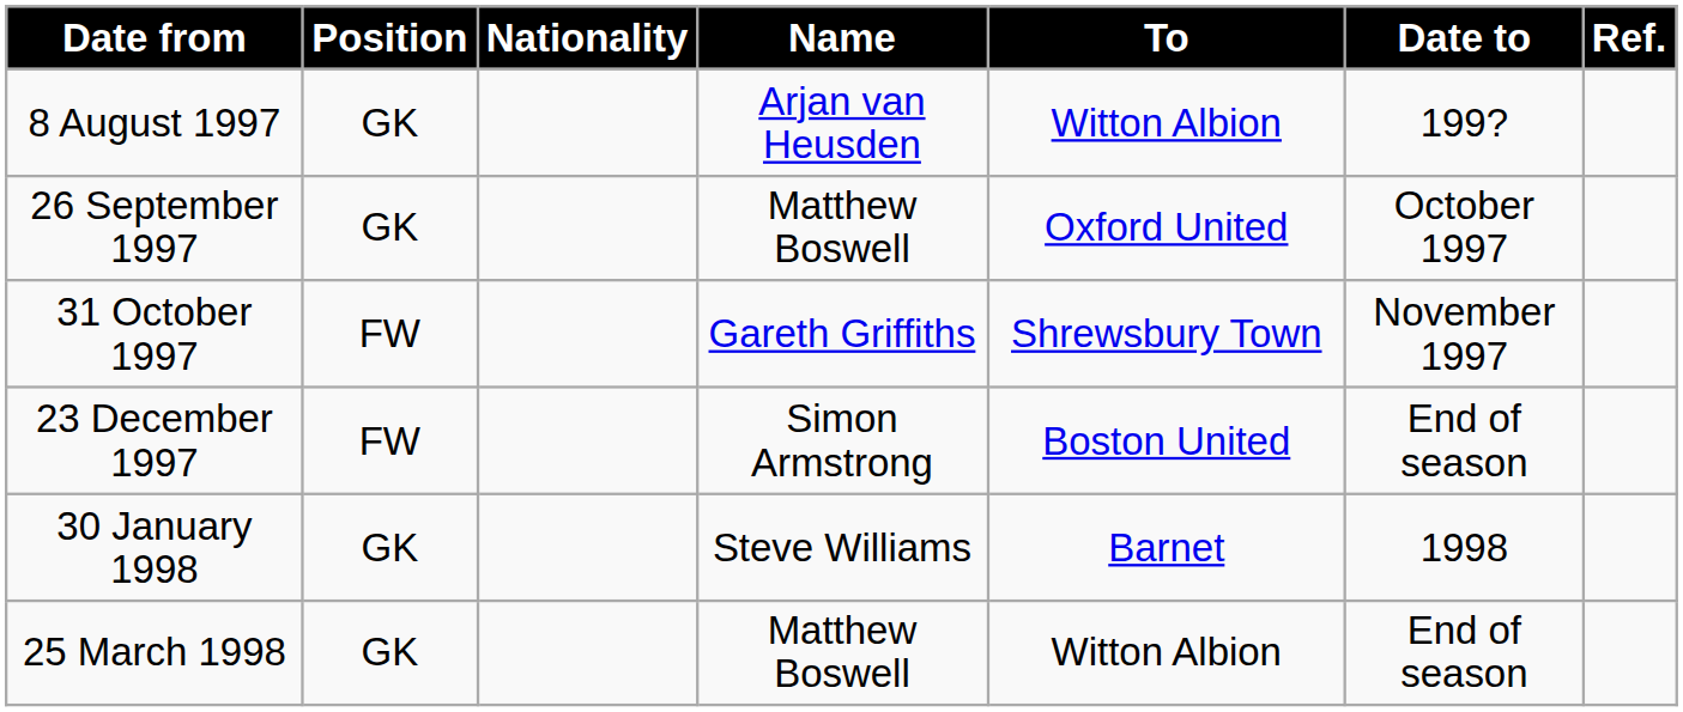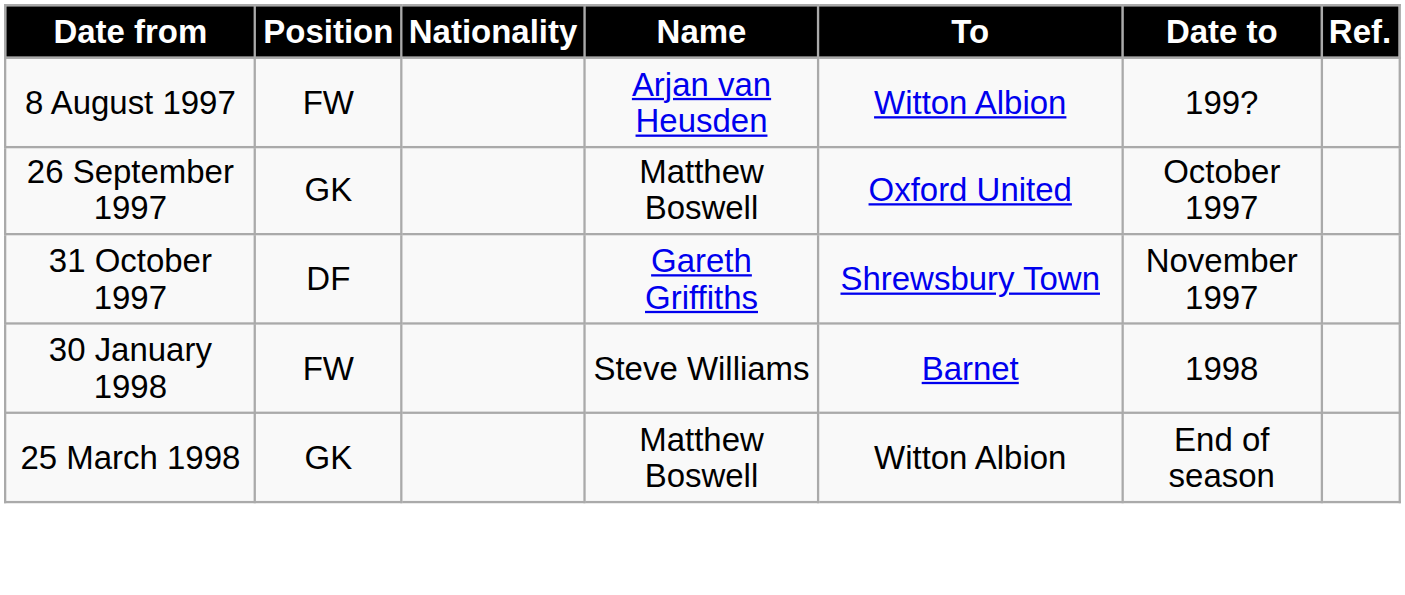 <table class="wikitable" style="text-align:center; font-size:90%; ">
 <tr>
 <th style="background:#000000; color:white; width:150px;">Date from</th>
 <th style="background:#000000; color:white; width:50px;">Position</th>
 <th style="background:#000000; color:white; width:50px;">Nationality</th>
 <th style="background:#000000; color:white; width:150px;">Name</th>
 <th style="background:#000000; color:white; width:200px;">To</th>
 <th style="background:#000000; color:white; width:100px;">Date to</th>
 <th style="background:#000000; color:white; width:25px;">Ref.</th>
 </tr>
 <tr>
 <td>8 August 1997</td>
-<td>GK</td>
+<td>FW</td>
 <td></td>
 <td><a href='#'>Arjan van Heusden</a></td>
 <td><a href='#'>Witton Albion</a></td>
 <td>199?</td>
 <td></td>
 </tr>
 <tr>
 <td>26 September 1997</td>
 <td>GK</td>
 <td></td>
 <td>Matthew Boswell</td>
 <td><a href='#'>Oxford United</a></td>
 <td>October 1997</td>
 <td></td>
 </tr>
 <tr>
 <td>31 October 1997</td>
-<td>FW</td>
+<td>DF</td>
 <td></td>
 <td><a href='#'>Gareth Griffiths</a></td>
 <td><a href='#'>Shrewsbury Town</a></td>
 <td>November 1997</td>
 <td></td>
 </tr>
 <tr>
-<td>23 December 1997</td>
+<td>30 January 1998</td>
 <td>FW</td>
-<td></td>
-<td>Simon Armstrong</td>
-<td><a href='#'>Boston United</a></td>
-<td>End of season</td>
-<td></td>
-</tr>
-<tr>
-<td>30 January 1998</td>
-<td>GK</td>
 <td></td>
 <td>Steve Williams</td>
 <td><a href='#'>Barnet</a></td>
 <td>1998</td>
 <td></td>
 </tr>
 <tr>
 <td>25 March 1998</td>
 <td>GK</td>
 <td></td>
 <td>Matthew Boswell</td>
 <td>Witton Albion</td>
 <td>End of season</td>
 <td></td>
 </tr>
 </table>
